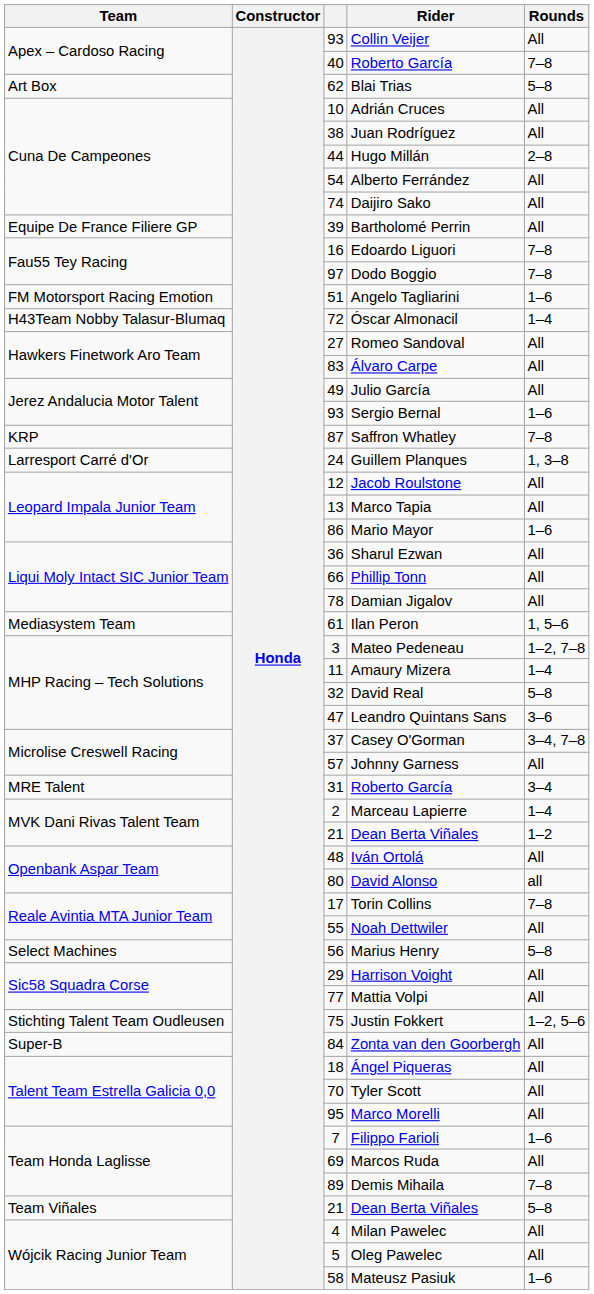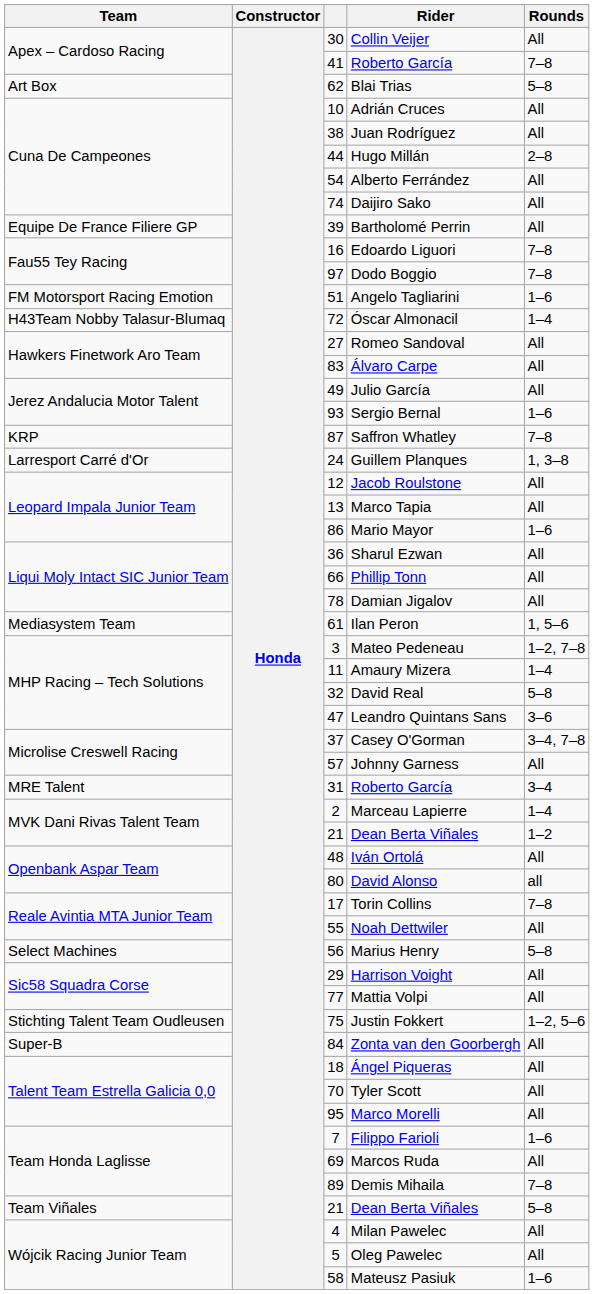 <table class="wikitable" style="font-size:85%;">
 <tr>
 <th>Team</th>
 <th>Constructor</th>
 <th></th>
 <th>Rider</th>
 <th>Rounds</th>
 </tr>
 <tr>
 <td rowspan="2"> Apex – Cardoso Racing</td>
 <th rowspan="54"><a href='#'>Honda</a></th>
-<td align="center">93</td>
+<td align="center">30</td>
 <td> <a href='#'>Collin Veijer</a></td>
 <td>All</td>
 </tr>
 <tr>
-<td align="center">40</td>
+<td align="center">41</td>
 <td> <a href='#'>Roberto García</a></td>
 <td>7–8</td>
 </tr>
 <tr>
 <td> Art Box</td>
 <td align="center">62</td>
 <td> Blai Trias</td>
 <td>5–8</td>
 </tr>
 <tr>
 <td rowspan="5"> Cuna De Campeones</td>
 <td align="center">10</td>
 <td> Adrián Cruces</td>
 <td>All</td>
 </tr>
 <tr>
 <td align="center">38</td>
 <td> Juan Rodríguez</td>
 <td>All</td>
 </tr>
 <tr>
 <td align="center">44</td>
 <td> Hugo Millán</td>
 <td>2–8</td>
 </tr>
 <tr>
 <td align="center">54</td>
 <td> Alberto Ferrández</td>
 <td>All</td>
 </tr>
 <tr>
 <td align="center">74</td>
 <td> Daijiro Sako</td>
 <td>All</td>
 </tr>
 <tr>
 <td> Equipe De France Filiere GP</td>
 <td align="center">39</td>
 <td> Bartholomé Perrin</td>
 <td>All</td>
 </tr>
 <tr>
 <td rowspan="2"> Fau55 Tey Racing</td>
 <td align="center">16</td>
 <td> Edoardo Liguori</td>
 <td>7–8</td>
 </tr>
 <tr>
 <td align="center">97</td>
 <td> Dodo Boggio</td>
 <td>7–8</td>
 </tr>
 <tr>
 <td> FM Motorsport Racing Emotion</td>
 <td align="center">51</td>
 <td> Angelo Tagliarini</td>
 <td>1–6</td>
 </tr>
 <tr>
 <td> H43Team Nobby Talasur-Blumaq</td>
 <td align="center">72</td>
 <td> Óscar Almonacil</td>
 <td>1–4</td>
 </tr>
 <tr>
 <td rowspan="2"> Hawkers Finetwork Aro Team</td>
 <td align="center">27</td>
 <td> Romeo Sandoval</td>
 <td>All</td>
 </tr>
 <tr>
 <td align="center">83</td>
 <td> <a href='#'>Álvaro Carpe</a></td>
 <td>All</td>
 </tr>
 <tr>
 <td rowspan="2"> Jerez Andalucia Motor Talent</td>
 <td align="center">49</td>
 <td> Julio García</td>
 <td>All</td>
 </tr>
 <tr>
 <td align="center">93</td>
 <td> Sergio Bernal</td>
 <td>1–6</td>
 </tr>
 <tr>
 <td> KRP</td>
 <td align="center">87</td>
 <td> Saffron Whatley</td>
 <td>7–8</td>
 </tr>
 <tr>
 <td> Larresport Carré d'Or</td>
 <td align="center">24</td>
 <td> Guillem Planques</td>
 <td>1, 3–8</td>
 </tr>
 <tr>
 <td rowspan="3"> <a href='#'>Leopard Impala Junior Team</a></td>
 <td align="center">12</td>
 <td> <a href='#'>Jacob Roulstone</a></td>
 <td>All</td>
 </tr>
 <tr>
 <td align="center">13</td>
 <td> Marco Tapia</td>
 <td>All</td>
 </tr>
 <tr>
 <td align="center">86</td>
 <td> Mario Mayor</td>
 <td>1–6</td>
 </tr>
 <tr>
 <td rowspan="3"> <a href='#'>Liqui Moly Intact SIC Junior Team</a></td>
 <td align="center">36</td>
 <td> Sharul Ezwan</td>
 <td>All</td>
 </tr>
 <tr>
 <td align="center">66</td>
 <td> <a href='#'>Phillip Tonn</a></td>
 <td>All</td>
 </tr>
 <tr>
 <td align="center">78</td>
 <td> Damian Jigalov</td>
 <td>All</td>
 </tr>
 <tr>
 <td> Mediasystem Team</td>
 <td align="center">61</td>
 <td> Ilan Peron</td>
 <td>1, 5–6</td>
 </tr>
 <tr>
 <td rowspan="4"> MHP Racing – Tech Solutions</td>
 <td align="center">3</td>
 <td> Mateo Pedeneau</td>
 <td>1–2, 7–8</td>
 </tr>
 <tr>
 <td align="center">11</td>
 <td> Amaury Mizera</td>
 <td>1–4</td>
 </tr>
 <tr>
 <td align="center">32</td>
 <td> David Real</td>
 <td>5–8</td>
 </tr>
 <tr>
 <td align="center">47</td>
 <td> Leandro Quintans Sans</td>
 <td>3–6</td>
 </tr>
 <tr>
 <td rowspan="2"> Microlise Creswell Racing</td>
 <td align="center">37</td>
 <td> Casey O'Gorman</td>
 <td>3–4, 7–8</td>
 </tr>
 <tr>
 <td align="center">57</td>
 <td> Johnny Garness</td>
 <td>All</td>
 </tr>
 <tr>
 <td> MRE Talent</td>
 <td align="center">31</td>
 <td> <a href='#'>Roberto García</a></td>
 <td>3–4</td>
 </tr>
 <tr>
 <td rowspan="2"> MVK Dani Rivas Talent Team</td>
 <td align="center">2</td>
 <td> Marceau Lapierre</td>
 <td>1–4</td>
 </tr>
 <tr>
 <td align="center">21</td>
 <td> <a href='#'>Dean Berta Viñales</a></td>
 <td>1–2</td>
 </tr>
 <tr>
 <td rowspan="2"> <a href='#'>Openbank Aspar Team</a></td>
 <td align="center">48</td>
 <td> <a href='#'>Iván Ortolá</a></td>
 <td>All</td>
 </tr>
 <tr>
 <td align="center">80</td>
 <td> <a href='#'>David Alonso</a></td>
 <td>all</td>
 </tr>
 <tr>
 <td rowspan="2"> <a href='#'>Reale Avintia MTA Junior Team</a></td>
 <td align="center">17</td>
 <td> Torin Collins</td>
 <td>7–8</td>
 </tr>
 <tr>
 <td align="center">55</td>
 <td> <a href='#'>Noah Dettwiler</a></td>
 <td>All</td>
 </tr>
 <tr>
 <td> Select Machines</td>
 <td align="center">56</td>
 <td> Marius Henry</td>
 <td>5–8</td>
 </tr>
 <tr>
 <td rowspan="2"> <a href='#'>Sic58 Squadra Corse</a></td>
 <td align="center">29</td>
 <td> <a href='#'>Harrison Voight</a></td>
 <td>All</td>
 </tr>
 <tr>
 <td align="center">77</td>
 <td> Mattia Volpi</td>
 <td>All</td>
 </tr>
 <tr>
 <td> Stichting Talent Team Oudleusen</td>
 <td align="center">75</td>
 <td> Justin Fokkert</td>
 <td>1–2, 5–6</td>
 </tr>
 <tr>
 <td> Super-B</td>
 <td align="center">84</td>
 <td> <a href='#'>Zonta van den Goorbergh</a></td>
 <td>All</td>
 </tr>
 <tr>
 <td rowspan="3"> <a href='#'>Talent Team Estrella Galicia 0,0</a></td>
 <td align="center">18</td>
 <td> <a href='#'>Ángel Piqueras</a></td>
 <td>All</td>
 </tr>
 <tr>
 <td align="center">70</td>
 <td> Tyler Scott</td>
 <td>All</td>
 </tr>
 <tr>
 <td align="center">95</td>
 <td> <a href='#'>Marco Morelli</a></td>
 <td>All</td>
 </tr>
 <tr>
 <td rowspan="3"> Team Honda Laglisse</td>
 <td align="center">7</td>
 <td> <a href='#'>Filippo Farioli</a></td>
 <td>1–6</td>
 </tr>
 <tr>
 <td align="center">69</td>
 <td> Marcos Ruda</td>
 <td>All</td>
 </tr>
 <tr>
 <td align="center">89</td>
 <td> Demis Mihaila</td>
 <td>7–8</td>
 </tr>
 <tr>
 <td> Team Viñales</td>
 <td align="center">21</td>
 <td> <a href='#'>Dean Berta Viñales</a></td>
 <td>5–8</td>
 </tr>
 <tr>
 <td rowspan="3"> Wójcik Racing Junior Team</td>
 <td align="center">4</td>
 <td> Milan Pawelec</td>
 <td>All</td>
 </tr>
 <tr>
 <td align="center">5</td>
 <td> Oleg Pawelec</td>
 <td>All</td>
 </tr>
 <tr>
 <td align="center">58</td>
 <td> Mateusz Pasiuk</td>
 <td>1–6</td>
 </tr>
 </table>
